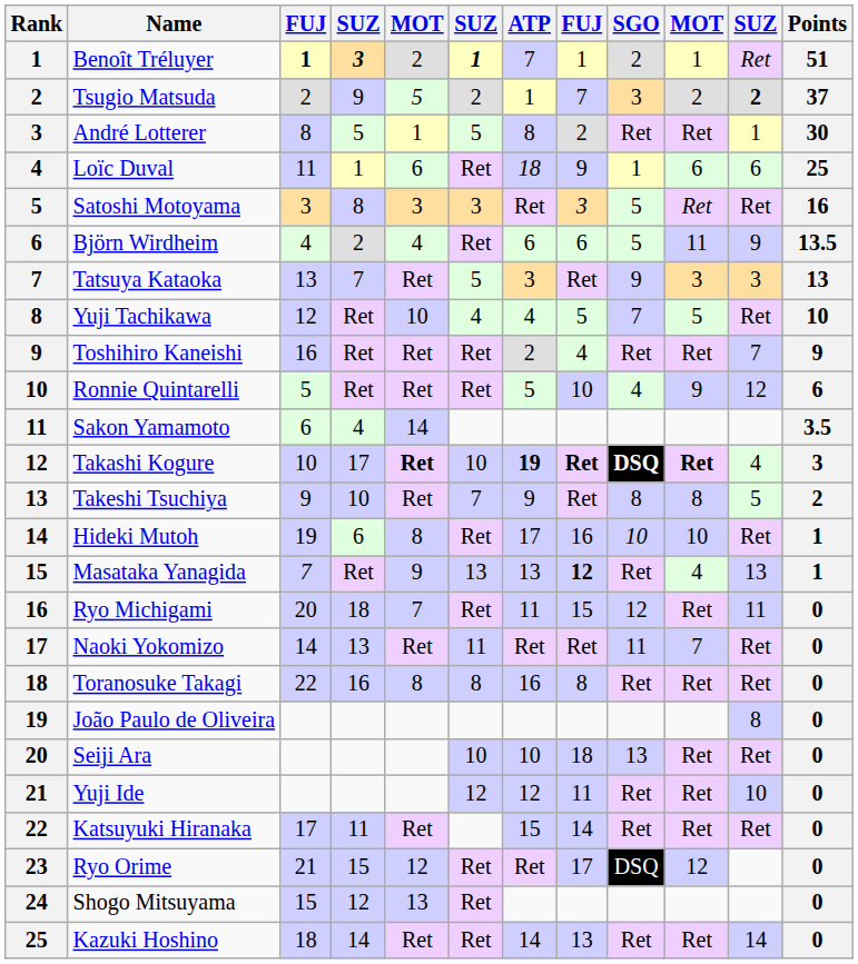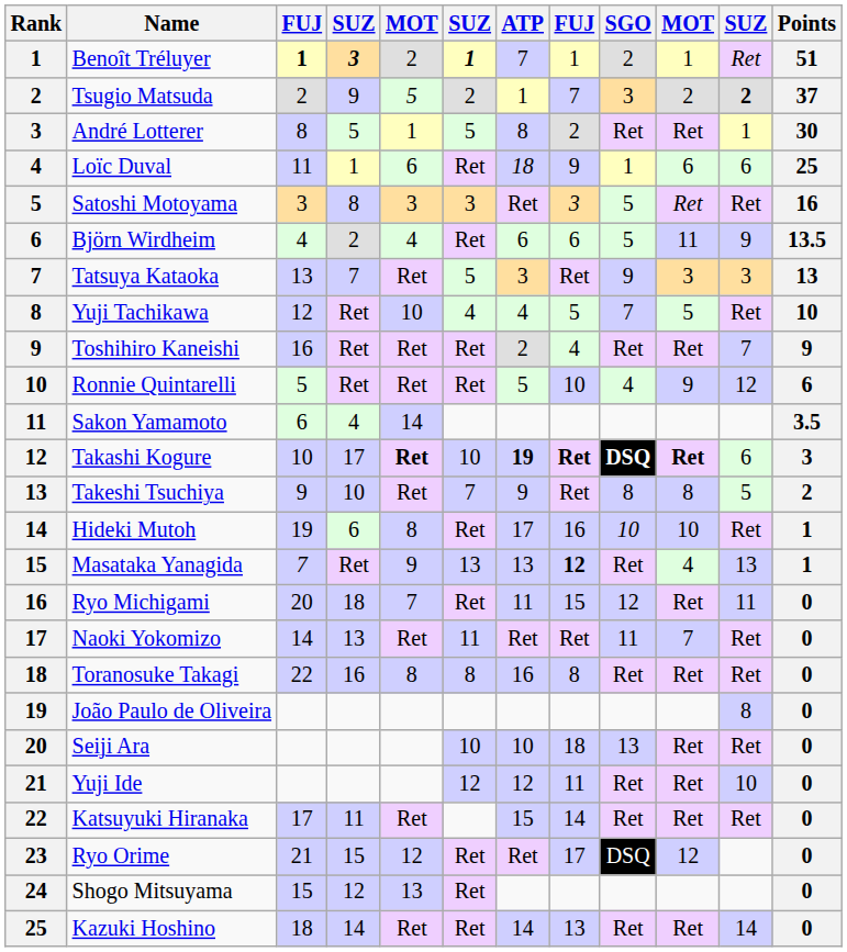 <table class="wikitable" style="font-size: 85%; text-align:center">
 <tr>
 <th>Rank</th>
 <th>Name</th>
 <th><a href='#'>FUJ</a></th>
 <th><a href='#'>SUZ</a></th>
 <th><a href='#'>MOT</a></th>
 <th><a href='#'>SUZ</a></th>
 <th><a href='#'>ATP</a></th>
 <th><a href='#'>FUJ</a></th>
 <th><a href='#'>SGO</a></th>
 <th><a href='#'>MOT</a></th>
 <th><a href='#'>SUZ</a></th>
 <th>Points</th>
 </tr>
 <tr>
 <th>1</th>
 <td align="left"> <a href='#'>Benoît Tréluyer</a></td>
 <td style="background:#FFFFBF;"><strong>1</strong></td>
 <td style="background:#FFDF9F;"><strong><em>3</em></strong></td>
 <td style="background:#DFDFDF;">2</td>
 <td style="background:#FFFFBF;"><strong><em>1</em></strong></td>
 <td style="background:#CFCFFF;">7</td>
 <td style="background:#FFFFBF;">1</td>
 <td style="background:#DFDFDF;">2</td>
 <td style="background:#FFFFBF;">1</td>
 <td style="background:#EFCFFF;"><em>Ret</em></td>
 <th>51</th>
 </tr>
 <tr>
 <th>2</th>
 <td align="left"> <a href='#'>Tsugio Matsuda</a></td>
 <td style="background:#DFDFDF;">2</td>
 <td style="background:#CFCFFF;">9</td>
 <td style="background:#DFFFDF;"><em>5</em></td>
 <td style="background:#DFDFDF;">2</td>
 <td style="background:#FFFFBF;">1</td>
 <td style="background:#CFCFFF;">7</td>
 <td style="background:#FFDF9F;">3</td>
 <td style="background:#DFDFDF;">2</td>
 <td style="background:#DFDFDF;"><strong>2</strong></td>
 <th>37</th>
 </tr>
 <tr>
 <th>3</th>
 <td align="left"> <a href='#'>André Lotterer</a></td>
 <td style="background:#CFCFFF;">8</td>
 <td style="background:#DFFFDF;">5</td>
 <td style="background:#FFFFBF;">1</td>
 <td style="background:#DFFFDF;">5</td>
 <td style="background:#CFCFFF;">8</td>
 <td style="background:#DFDFDF;">2</td>
 <td style="background:#EFCFFF;">Ret</td>
 <td style="background:#EFCFFF;">Ret</td>
 <td style="background:#FFFFBF;">1</td>
 <th>30</th>
 </tr>
 <tr>
 <th>4</th>
 <td align="left"> <a href='#'>Loïc Duval</a></td>
 <td style="background:#CFCFFF;">11</td>
 <td style="background:#FFFFBF;">1</td>
 <td style="background:#DFFFDF;">6</td>
 <td style="background:#EFCFFF;">Ret</td>
 <td style="background:#CFCFFF;"><em>18</em></td>
 <td style="background:#CFCFFF;">9</td>
 <td style="background:#FFFFBF;">1</td>
 <td style="background:#DFFFDF;">6</td>
 <td style="background:#DFFFDF;">6</td>
 <th>25</th>
 </tr>
 <tr>
 <th>5</th>
 <td align="left"> <a href='#'>Satoshi Motoyama</a></td>
 <td style="background:#FFDF9F;">3</td>
 <td style="background:#CFCFFF;">8</td>
 <td style="background:#FFDF9F;">3</td>
 <td style="background:#FFDF9F;">3</td>
 <td style="background:#EFCFFF;">Ret</td>
 <td style="background:#FFDF9F;"><em>3</em></td>
 <td style="background:#DFFFDF;">5</td>
 <td style="background:#EFCFFF;"><em>Ret</em></td>
 <td style="background:#EFCFFF;">Ret</td>
 <th>16</th>
 </tr>
 <tr>
 <th>6</th>
 <td align="left"> <a href='#'>Björn Wirdheim</a></td>
 <td style="background:#DFFFDF;">4</td>
 <td style="background:#DFDFDF;">2</td>
 <td style="background:#DFFFDF;">4</td>
 <td style="background:#EFCFFF;">Ret</td>
 <td style="background:#DFFFDF;">6</td>
 <td style="background:#DFFFDF;">6</td>
 <td style="background:#DFFFDF;">5</td>
 <td style="background:#CFCFFF;">11</td>
 <td style="background:#CFCFFF;">9</td>
 <th>13.5</th>
 </tr>
 <tr>
 <th>7</th>
 <td align="left"> <a href='#'>Tatsuya Kataoka</a></td>
 <td style="background:#CFCFFF;">13</td>
 <td style="background:#CFCFFF;">7</td>
 <td style="background:#EFCFFF;">Ret</td>
 <td style="background:#DFFFDF;">5</td>
 <td style="background:#FFDF9F;">3</td>
 <td style="background:#EFCFFF;">Ret</td>
 <td style="background:#CFCFFF;">9</td>
 <td style="background:#FFDF9F;">3</td>
 <td style="background:#FFDF9F;">3</td>
 <th>13</th>
 </tr>
 <tr>
 <th>8</th>
 <td align="left"> <a href='#'>Yuji Tachikawa</a></td>
 <td style="background:#CFCFFF;">12</td>
 <td style="background:#EFCFFF;">Ret</td>
 <td style="background:#CFCFFF;">10</td>
 <td style="background:#DFFFDF;">4</td>
 <td style="background:#DFFFDF;">4</td>
 <td style="background:#DFFFDF;">5</td>
 <td style="background:#CFCFFF;">7</td>
 <td style="background:#DFFFDF;">5</td>
 <td style="background:#EFCFFF;">Ret</td>
 <th>10</th>
 </tr>
 <tr>
 <th>9</th>
 <td align="left"> <a href='#'>Toshihiro Kaneishi</a></td>
 <td style="background:#CFCFFF;">16</td>
 <td style="background:#EFCFFF;">Ret</td>
 <td style="background:#EFCFFF;">Ret</td>
 <td style="background:#EFCFFF;">Ret</td>
 <td style="background:#DFDFDF;">2</td>
 <td style="background:#DFFFDF;">4</td>
 <td style="background:#EFCFFF;">Ret</td>
 <td style="background:#EFCFFF;">Ret</td>
 <td style="background:#CFCFFF;">7</td>
 <th>9</th>
 </tr>
 <tr>
 <th>10</th>
 <td align="left"> <a href='#'>Ronnie Quintarelli</a></td>
 <td style="background:#DFFFDF;">5</td>
 <td style="background:#EFCFFF;">Ret</td>
 <td style="background:#EFCFFF;">Ret</td>
 <td style="background:#EFCFFF;">Ret</td>
 <td style="background:#DFFFDF;">5</td>
 <td style="background:#CFCFFF;">10</td>
 <td style="background:#DFFFDF;">4</td>
 <td style="background:#CFCFFF;">9</td>
 <td style="background:#CFCFFF;">12</td>
 <th>6</th>
 </tr>
 <tr>
 <th>11</th>
 <td align="left"> <a href='#'>Sakon Yamamoto</a></td>
 <td style="background:#DFFFDF;">6</td>
 <td style="background:#DFFFDF;">4</td>
 <td style="background:#CFCFFF;">14</td>
 <td></td>
 <td></td>
 <td></td>
 <td></td>
 <td></td>
 <td></td>
 <th>3.5</th>
 </tr>
 <tr>
 <th>12</th>
 <td align="left"> <a href='#'>Takashi Kogure</a></td>
 <td style="background:#CFCFFF;">10</td>
 <td style="background:#CFCFFF;">17</td>
 <td style="background:#EFCFFF;"><strong>Ret</strong></td>
 <td style="background:#CFCFFF;">10</td>
 <td style="background:#CFCFFF;"><strong>19</strong></td>
 <td style="background:#EFCFFF;"><strong>Ret</strong></td>
 <td style="background:#000; color:white;"><strong>DSQ</strong></td>
 <td style="background:#EFCFFF;"><strong>Ret</strong></td>
-<td style="background:#DFFFDF;">4</td>
+<td style="background:#DFFFDF;">6</td>
 <th>3</th>
 </tr>
 <tr>
 <th>13</th>
 <td align="left"> <a href='#'>Takeshi Tsuchiya</a></td>
 <td style="background:#CFCFFF;">9</td>
 <td style="background:#CFCFFF;">10</td>
 <td style="background:#EFCFFF;">Ret</td>
 <td style="background:#CFCFFF;">7</td>
 <td style="background:#CFCFFF;">9</td>
 <td style="background:#EFCFFF;">Ret</td>
 <td style="background:#CFCFFF;">8</td>
 <td style="background:#CFCFFF;">8</td>
 <td style="background:#DFFFDF;">5</td>
 <th>2</th>
 </tr>
 <tr>
 <th>14</th>
 <td align="left"> <a href='#'>Hideki Mutoh</a></td>
 <td style="background:#CFCFFF;">19</td>
 <td style="background:#DFFFDF;">6</td>
 <td style="background:#CFCFFF;">8</td>
 <td style="background:#EFCFFF;">Ret</td>
 <td style="background:#CFCFFF;">17</td>
 <td style="background:#CFCFFF;">16</td>
 <td style="background:#CFCFFF;"><em>10</em></td>
 <td style="background:#CFCFFF;">10</td>
 <td style="background:#EFCFFF;">Ret</td>
 <th>1</th>
 </tr>
 <tr>
 <th>15</th>
 <td align="left"> <a href='#'>Masataka Yanagida</a></td>
 <td style="background:#CFCFFF;"><em>7</em></td>
 <td style="background:#EFCFFF;">Ret</td>
 <td style="background:#CFCFFF;">9</td>
 <td style="background:#CFCFFF;">13</td>
 <td style="background:#CFCFFF;">13</td>
 <td style="background:#CFCFFF;"><strong>12</strong></td>
 <td style="background:#EFCFFF;">Ret</td>
 <td style="background:#DFFFDF;">4</td>
 <td style="background:#CFCFFF;">13</td>
 <th>1</th>
 </tr>
 <tr>
 <th>16</th>
 <td align="left"> <a href='#'>Ryo Michigami</a></td>
 <td style="background:#CFCFFF;">20</td>
 <td style="background:#CFCFFF;">18</td>
 <td style="background:#CFCFFF;">7</td>
 <td style="background:#EFCFFF;">Ret</td>
 <td style="background:#CFCFFF;">11</td>
 <td style="background:#CFCFFF;">15</td>
 <td style="background:#CFCFFF;">12</td>
 <td style="background:#EFCFFF;">Ret</td>
 <td style="background:#CFCFFF;">11</td>
 <th>0</th>
 </tr>
 <tr>
 <th>17</th>
 <td align="left"> <a href='#'>Naoki Yokomizo</a></td>
 <td style="background:#CFCFFF;">14</td>
 <td style="background:#CFCFFF;">13</td>
 <td style="background:#EFCFFF;">Ret</td>
 <td style="background:#CFCFFF;">11</td>
 <td style="background:#EFCFFF;">Ret</td>
 <td style="background:#EFCFFF;">Ret</td>
 <td style="background:#CFCFFF;">11</td>
 <td style="background:#CFCFFF;">7</td>
 <td style="background:#EFCFFF;">Ret</td>
 <th>0</th>
 </tr>
 <tr>
 <th>18</th>
 <td align="left"> <a href='#'>Toranosuke Takagi</a></td>
 <td style="background:#CFCFFF;">22</td>
 <td style="background:#CFCFFF;">16</td>
 <td style="background:#CFCFFF;">8</td>
 <td style="background:#CFCFFF;">8</td>
 <td style="background:#CFCFFF;">16</td>
 <td style="background:#CFCFFF;">8</td>
 <td style="background:#EFCFFF;">Ret</td>
 <td style="background:#EFCFFF;">Ret</td>
 <td style="background:#EFCFFF;">Ret</td>
 <th>0</th>
 </tr>
 <tr>
 <th>19</th>
 <td align="left"> <a href='#'>João Paulo de Oliveira</a></td>
 <td></td>
 <td></td>
 <td></td>
 <td></td>
 <td></td>
 <td></td>
 <td></td>
 <td></td>
 <td style="background:#CFCFFF;">8</td>
 <th>0</th>
 </tr>
 <tr>
 <th>20</th>
 <td align="left"> <a href='#'>Seiji Ara</a></td>
 <td></td>
 <td></td>
 <td></td>
 <td style="background:#CFCFFF;">10</td>
 <td style="background:#CFCFFF;">10</td>
 <td style="background:#CFCFFF;">18</td>
 <td style="background:#CFCFFF;">13</td>
 <td style="background:#EFCFFF;">Ret</td>
 <td style="background:#EFCFFF;">Ret</td>
 <th>0</th>
 </tr>
 <tr>
 <th>21</th>
 <td align="left"> <a href='#'>Yuji Ide</a></td>
 <td></td>
 <td></td>
 <td></td>
 <td style="background:#CFCFFF;">12</td>
 <td style="background:#CFCFFF;">12</td>
 <td style="background:#CFCFFF;">11</td>
 <td style="background:#EFCFFF;">Ret</td>
 <td style="background:#EFCFFF;">Ret</td>
 <td style="background:#CFCFFF;">10</td>
 <th>0</th>
 </tr>
 <tr>
 <th>22</th>
 <td align="left"> <a href='#'>Katsuyuki Hiranaka</a></td>
 <td style="background:#CFCFFF;">17</td>
 <td style="background:#CFCFFF;">11</td>
 <td style="background:#EFCFFF;">Ret</td>
 <td></td>
 <td style="background:#CFCFFF;">15</td>
 <td style="background:#CFCFFF;">14</td>
 <td style="background:#EFCFFF;">Ret</td>
 <td style="background:#EFCFFF;">Ret</td>
 <td style="background:#EFCFFF;">Ret</td>
 <th>0</th>
 </tr>
 <tr>
 <th>23</th>
 <td align="left"> <a href='#'>Ryo Orime</a></td>
 <td style="background:#CFCFFF;">21</td>
 <td style="background:#CFCFFF;">15</td>
 <td style="background:#CFCFFF;">12</td>
 <td style="background:#EFCFFF;">Ret</td>
 <td style="background:#EFCFFF;">Ret</td>
 <td style="background:#CFCFFF;">17</td>
 <td style="background:#000; color:white;">DSQ</td>
 <td style="background:#CFCFFF;">12</td>
 <td></td>
 <th>0</th>
 </tr>
 <tr>
 <th>24</th>
 <td align="left"> Shogo Mitsuyama</td>
 <td style="background:#CFCFFF;">15</td>
 <td style="background:#CFCFFF;">12</td>
 <td style="background:#CFCFFF;">13</td>
 <td style="background:#EFCFFF;">Ret</td>
 <td></td>
 <td></td>
 <td></td>
 <td></td>
 <td></td>
 <th>0</th>
 </tr>
 <tr>
 <th>25</th>
 <td align="left"> <a href='#'>Kazuki Hoshino</a></td>
 <td style="background:#CFCFFF;">18</td>
 <td style="background:#CFCFFF;">14</td>
 <td style="background:#EFCFFF;">Ret</td>
 <td style="background:#EFCFFF;">Ret</td>
 <td style="background:#CFCFFF;">14</td>
 <td style="background:#CFCFFF;">13</td>
 <td style="background:#EFCFFF;">Ret</td>
 <td style="background:#EFCFFF;">Ret</td>
 <td style="background:#CFCFFF;">14</td>
 <th>0</th>
 </tr>
 </table>
